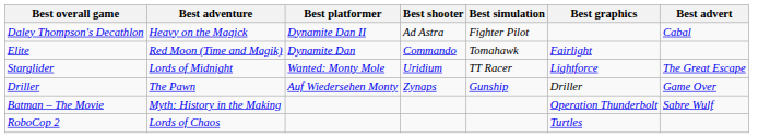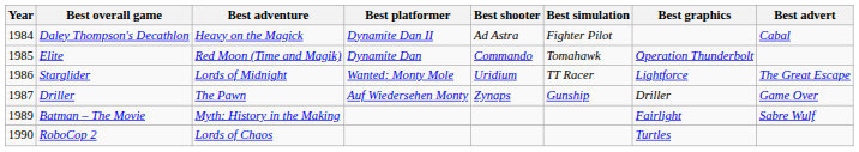 <table class="wikitable">
 <tr>
+<th>Year</th>
 <th>Best overall game</th>
 <th>Best adventure</th>
 <th>Best platformer</th>
 <th>Best shooter</th>
 <th>Best simulation</th>
 <th>Best graphics</th>
 <th>Best advert</th>
 </tr>
 <tr>
+<td>1984</td>
 <td><em><a href='#'>Daley Thompson's Decathlon</a></em></td>
 <td><em><a href='#'>Heavy on the Magick</a></em></td>
 <td><em><a href='#'>Dynamite Dan II</a></em></td>
 <td><em>Ad Astra</em></td>
 <td><em>Fighter Pilot</em></td>
 <td></td>
 <td><em><a href='#'>Cabal</a></em></td>
 </tr>
 <tr>
+<td>1985</td>
 <td><em><a href='#'>Elite</a></em></td>
 <td><em><a href='#'>Red Moon (Time and Magik)</a></em></td>
 <td><em><a href='#'>Dynamite Dan</a></em></td>
 <td><em><a href='#'>Commando</a></em></td>
 <td><em>Tomahawk</em></td>
-<td><em><a href='#'>Fairlight</a></em></td>
+<td><em><a href='#'>Operation Thunderbolt</a></em></td>
 <td></td>
 </tr>
 <tr>
+<td>1986</td>
 <td><em><a href='#'>Starglider</a></em></td>
 <td><em><a href='#'>Lords of Midnight</a></em></td>
 <td><em><a href='#'>Wanted: Monty Mole</a></em></td>
 <td><em><a href='#'>Uridium</a></em></td>
 <td><em>TT Racer</em></td>
 <td><em><a href='#'>Lightforce</a></em></td>
 <td><em><a href='#'>The Great Escape</a></em></td>
 </tr>
 <tr>
+<td>1987</td>
 <td><em><a href='#'>Driller</a></em></td>
 <td><em><a href='#'>The Pawn</a></em></td>
 <td><em><a href='#'>Auf Wiedersehen Monty</a></em></td>
 <td><em><a href='#'>Zynaps</a></em></td>
 <td><em><a href='#'>Gunship</a></em></td>
 <td><em>Driller</em></td>
 <td><em><a href='#'>Game Over</a></em></td>
 </tr>
 <tr>
+<td>1989</td>
 <td><em><a href='#'>Batman – The Movie</a></em></td>
 <td><em><a href='#'>Myth: History in the Making</a></em></td>
 <td></td>
 <td></td>
 <td></td>
-<td><em><a href='#'>Operation Thunderbolt</a></em></td>
+<td><em><a href='#'>Fairlight</a></em></td>
 <td><em><a href='#'>Sabre Wulf</a></em></td>
 </tr>
 <tr>
+<td>1990</td>
 <td><em><a href='#'>RoboCop 2</a></em></td>
 <td><em><a href='#'>Lords of Chaos</a></em></td>
 <td></td>
 <td></td>
 <td></td>
 <td><em><a href='#'>Turtles</a></em></td>
 <td></td>
 </tr>
 </table>
